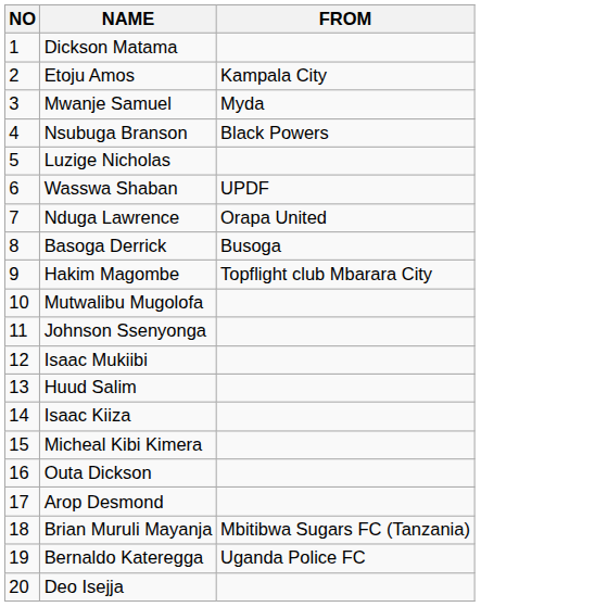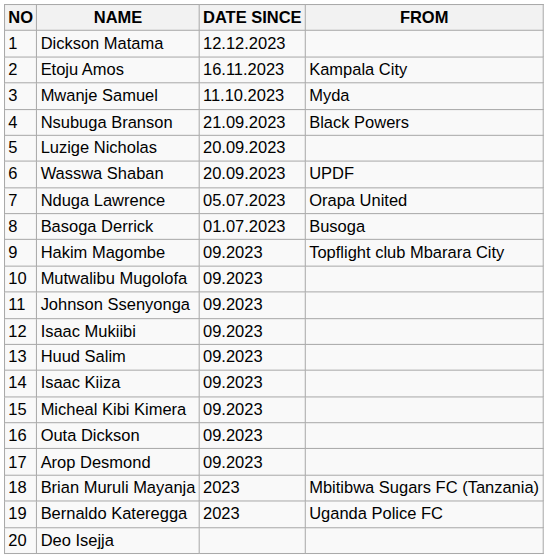 <table class="wikitable">
 <tr>
 <th>NO</th>
 <th>NAME</th>
+<th>DATE SINCE</th>
 <th>FROM</th>
 </tr>
 <tr>
 <td>1</td>
 <td>Dickson Matama</td>
+<td>12.12.2023</td>
 <td></td>
 </tr>
 <tr>
 <td>2</td>
 <td>Etoju Amos</td>
+<td>16.11.2023</td>
 <td>Kampala City</td>
 </tr>
 <tr>
 <td>3</td>
 <td>Mwanje Samuel</td>
+<td>11.10.2023</td>
 <td>Myda</td>
 </tr>
 <tr>
 <td>4</td>
 <td>Nsubuga Branson</td>
+<td>21.09.2023</td>
 <td>Black Powers</td>
 </tr>
 <tr>
 <td>5</td>
 <td>Luzige Nicholas</td>
+<td>20.09.2023</td>
 <td></td>
 </tr>
 <tr>
 <td>6</td>
 <td>Wasswa Shaban</td>
+<td>20.09.2023</td>
 <td>UPDF</td>
 </tr>
 <tr>
 <td>7</td>
 <td>Nduga Lawrence</td>
+<td>05.07.2023</td>
 <td>Orapa United</td>
 </tr>
 <tr>
 <td>8</td>
 <td>Basoga Derrick</td>
+<td>01.07.2023</td>
 <td>Busoga</td>
 </tr>
 <tr>
 <td>9</td>
 <td>Hakim Magombe</td>
+<td>09.2023</td>
 <td>Topflight club Mbarara City</td>
 </tr>
 <tr>
 <td>10</td>
 <td>Mutwalibu Mugolofa</td>
+<td>09.2023</td>
 <td></td>
 </tr>
 <tr>
 <td>11</td>
 <td>Johnson Ssenyonga</td>
+<td>09.2023</td>
 <td></td>
 </tr>
 <tr>
 <td>12</td>
 <td>Isaac Mukiibi</td>
+<td>09.2023</td>
 <td></td>
 </tr>
 <tr>
 <td>13</td>
 <td>Huud Salim</td>
+<td>09.2023</td>
 <td></td>
 </tr>
 <tr>
 <td>14</td>
 <td>Isaac Kiiza</td>
+<td>09.2023</td>
 <td></td>
 </tr>
 <tr>
 <td>15</td>
 <td>Micheal Kibi Kimera</td>
+<td>09.2023</td>
 <td></td>
 </tr>
 <tr>
 <td>16</td>
 <td>Outa Dickson</td>
+<td>09.2023</td>
 <td></td>
 </tr>
 <tr>
 <td>17</td>
 <td>Arop Desmond</td>
+<td>09.2023</td>
 <td></td>
 </tr>
 <tr>
 <td>18</td>
 <td>Brian Muruli Mayanja</td>
+<td>2023</td>
 <td>Mbitibwa Sugars FC (Tanzania)</td>
 </tr>
 <tr>
 <td>19</td>
 <td>Bernaldo Kateregga</td>
+<td>2023</td>
 <td>Uganda Police FC</td>
 </tr>
 <tr>
 <td>20</td>
 <td>Deo Isejja</td>
 <td></td>
+<td></td>
 </tr>
 </table>
